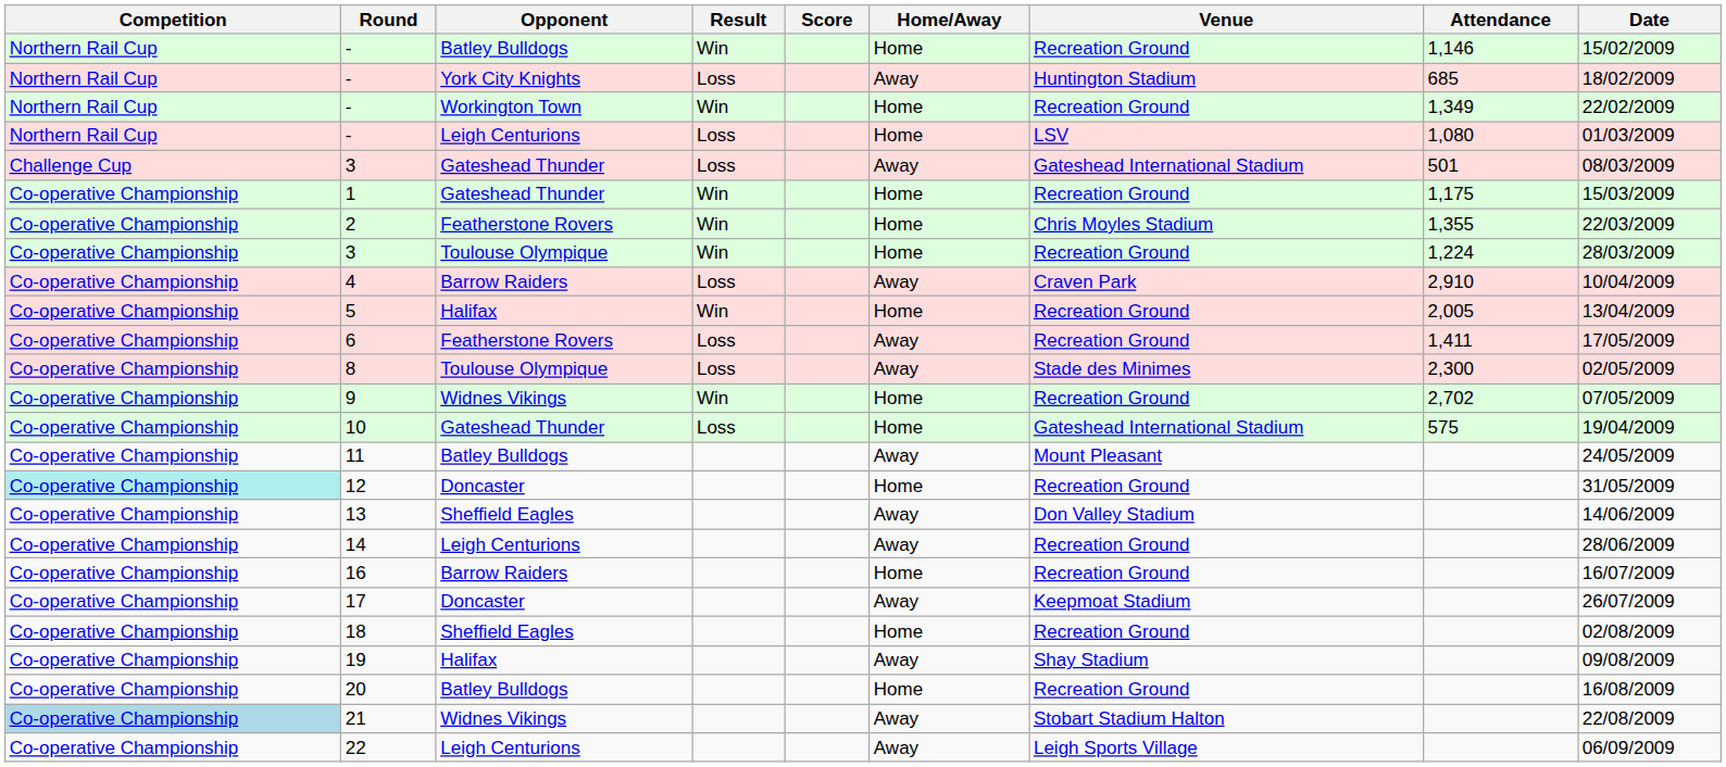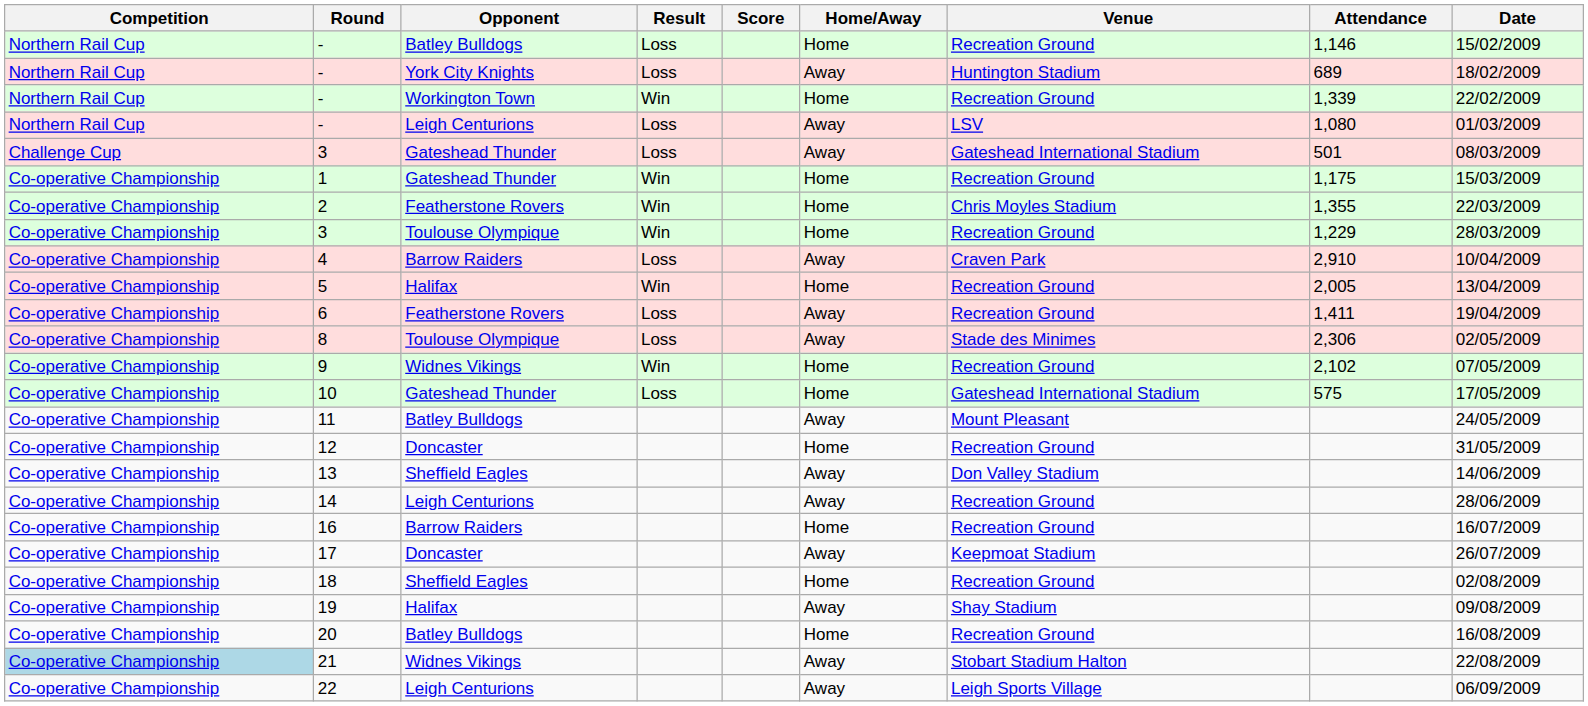 <table class="wikitable" style="font-size:85%;" width="100%">
 <tr>
 <th>Competition</th>
 <th>Round</th>
 <th>Opponent</th>
 <th>Result</th>
 <th>Score</th>
 <th>Home/Away</th>
 <th>Venue</th>
 <th>Attendance</th>
 <th>Date</th>
 </tr>
 <tr bgcolor="#ddffdd">
 <td><a href='#'>Northern Rail Cup</a></td>
 <td>-</td>
 <td> <a href='#'>Batley Bulldogs</a></td>
-<td>Win</td>
+<td>Loss</td>
 <td></td>
 <td>Home</td>
 <td><a href='#'>Recreation Ground</a></td>
 <td>1,146</td>
 <td>15/02/2009</td>
 </tr>
 <tr bgcolor="#ffdddd">
 <td><a href='#'>Northern Rail Cup</a></td>
 <td>-</td>
 <td> <a href='#'>York City Knights</a></td>
 <td>Loss</td>
 <td></td>
 <td>Away</td>
 <td><a href='#'>Huntington Stadium</a></td>
-<td>685</td>
+<td>689</td>
 <td>18/02/2009</td>
 </tr>
 <tr bgcolor="#ddffdd">
 <td><a href='#'>Northern Rail Cup</a></td>
 <td>-</td>
 <td> <a href='#'>Workington Town</a></td>
 <td>Win</td>
 <td></td>
 <td>Home</td>
 <td><a href='#'>Recreation Ground</a></td>
-<td>1,349</td>
+<td>1,339</td>
 <td>22/02/2009</td>
 </tr>
 <tr bgcolor="#ffdddd">
 <td><a href='#'>Northern Rail Cup</a></td>
 <td>-</td>
 <td> <a href='#'>Leigh Centurions</a></td>
 <td>Loss</td>
 <td></td>
-<td>Home</td>
+<td>Away</td>
 <td><a href='#'>LSV</a></td>
 <td>1,080</td>
 <td>01/03/2009</td>
 </tr>
 <tr bgcolor="#ffdddd">
 <td><a href='#'>Challenge Cup</a></td>
 <td>3</td>
 <td> <a href='#'>Gateshead Thunder</a></td>
 <td>Loss</td>
 <td></td>
 <td>Away</td>
 <td><a href='#'>Gateshead International Stadium</a></td>
 <td>501</td>
 <td>08/03/2009</td>
 </tr>
 <tr bgcolor="#ddffdd">
 <td><a href='#'>Co-operative Championship</a></td>
 <td>1</td>
 <td> <a href='#'>Gateshead Thunder</a></td>
 <td>Win</td>
 <td></td>
 <td>Home</td>
 <td><a href='#'>Recreation Ground</a></td>
 <td>1,175</td>
 <td>15/03/2009</td>
 </tr>
 <tr bgcolor="#ddffdd">
 <td><a href='#'>Co-operative Championship</a></td>
 <td>2</td>
 <td>  <a href='#'>Featherstone Rovers</a></td>
 <td>Win</td>
 <td></td>
 <td>Home</td>
 <td><a href='#'>Chris Moyles Stadium</a></td>
 <td>1,355</td>
 <td>22/03/2009</td>
 </tr>
 <tr bgcolor="#ddffdd">
 <td><a href='#'>Co-operative Championship</a></td>
 <td>3</td>
 <td> <a href='#'>Toulouse Olympique</a></td>
 <td>Win</td>
 <td></td>
 <td>Home</td>
 <td><a href='#'>Recreation Ground</a></td>
-<td>1,224</td>
+<td>1,229</td>
 <td>28/03/2009</td>
 </tr>
 <tr bgcolor="#ffdddd">
 <td><a href='#'>Co-operative Championship</a></td>
 <td>4</td>
 <td> <a href='#'>Barrow Raiders</a></td>
 <td>Loss</td>
 <td></td>
 <td>Away</td>
 <td><a href='#'>Craven Park</a></td>
 <td>2,910</td>
 <td>10/04/2009</td>
 </tr>
 <tr bgcolor="#ffdddd">
 <td><a href='#'>Co-operative Championship</a></td>
 <td>5</td>
 <td> <a href='#'>Halifax</a></td>
 <td>Win</td>
 <td></td>
 <td>Home</td>
 <td><a href='#'>Recreation Ground</a></td>
 <td>2,005</td>
 <td>13/04/2009</td>
 </tr>
 <tr bgcolor="#ffdddd">
 <td><a href='#'>Co-operative Championship</a></td>
 <td>6</td>
 <td>  <a href='#'>Featherstone Rovers</a></td>
 <td>Loss</td>
 <td></td>
 <td>Away</td>
 <td><a href='#'>Recreation Ground</a></td>
 <td>1,411</td>
-<td>17/05/2009</td>
+<td>19/04/2009</td>
 </tr>
 <tr bgcolor="#ffdddd">
 <td><a href='#'>Co-operative Championship</a></td>
 <td>8</td>
 <td> <a href='#'>Toulouse Olympique</a></td>
 <td>Loss</td>
 <td></td>
 <td>Away</td>
 <td><a href='#'>Stade des Minimes</a></td>
-<td>2,300</td>
+<td>2,306</td>
 <td>02/05/2009</td>
 </tr>
 <tr bgcolor="#ddffdd">
 <td><a href='#'>Co-operative Championship</a></td>
 <td>9</td>
 <td> <a href='#'>Widnes Vikings</a></td>
 <td>Win</td>
 <td></td>
 <td>Home</td>
 <td><a href='#'>Recreation Ground</a></td>
-<td>2,702</td>
+<td>2,102</td>
 <td>07/05/2009</td>
 </tr>
 <tr bgcolor="#ddffdd">
 <td><a href='#'>Co-operative Championship</a></td>
 <td>10</td>
 <td> <a href='#'>Gateshead Thunder</a></td>
 <td>Loss</td>
 <td></td>
 <td>Home</td>
 <td><a href='#'>Gateshead International Stadium</a></td>
 <td>575</td>
-<td>19/04/2009</td>
+<td>17/05/2009</td>
 </tr>
 <tr>
 <td><a href='#'>Co-operative Championship</a></td>
 <td>11</td>
 <td> <a href='#'>Batley Bulldogs</a></td>
 <td></td>
 <td></td>
 <td>Away</td>
 <td><a href='#'>Mount Pleasant</a></td>
 <td></td>
 <td>24/05/2009</td>
 </tr>
 <tr>
-<td style="background: paleturquoise;"><a href='#'>Co-operative Championship</a></td>
+<td><a href='#'>Co-operative Championship</a></td>
 <td>12</td>
 <td> <a href='#'>Doncaster</a></td>
 <td></td>
 <td></td>
 <td>Home</td>
 <td><a href='#'>Recreation Ground</a></td>
 <td></td>
 <td>31/05/2009</td>
 </tr>
 <tr>
 <td><a href='#'>Co-operative Championship</a></td>
 <td>13</td>
 <td> <a href='#'>Sheffield Eagles</a></td>
 <td></td>
 <td></td>
 <td>Away</td>
 <td><a href='#'>Don Valley Stadium</a></td>
 <td></td>
 <td>14/06/2009</td>
 </tr>
 <tr>
 <td><a href='#'>Co-operative Championship</a></td>
 <td>14</td>
 <td> <a href='#'>Leigh Centurions</a></td>
 <td></td>
 <td></td>
 <td>Away</td>
 <td><a href='#'>Recreation Ground</a></td>
 <td></td>
 <td>28/06/2009</td>
 </tr>
 <tr>
 <td><a href='#'>Co-operative Championship</a></td>
 <td>16</td>
 <td> <a href='#'>Barrow Raiders</a></td>
 <td></td>
 <td></td>
 <td>Home</td>
 <td><a href='#'>Recreation Ground</a></td>
 <td></td>
 <td>16/07/2009</td>
 </tr>
 <tr>
 <td><a href='#'>Co-operative Championship</a></td>
 <td>17</td>
 <td> <a href='#'>Doncaster</a></td>
 <td></td>
 <td></td>
 <td>Away</td>
 <td><a href='#'>Keepmoat Stadium</a></td>
 <td></td>
 <td>26/07/2009</td>
 </tr>
 <tr>
 <td><a href='#'>Co-operative Championship</a></td>
 <td>18</td>
 <td> <a href='#'>Sheffield Eagles</a></td>
 <td></td>
 <td></td>
 <td>Home</td>
 <td><a href='#'>Recreation Ground</a></td>
 <td></td>
 <td>02/08/2009</td>
 </tr>
 <tr>
 <td><a href='#'>Co-operative Championship</a></td>
 <td>19</td>
 <td> <a href='#'>Halifax</a></td>
 <td></td>
 <td></td>
 <td>Away</td>
 <td><a href='#'>Shay Stadium</a></td>
 <td></td>
 <td>09/08/2009</td>
 </tr>
 <tr>
 <td><a href='#'>Co-operative Championship</a></td>
 <td>20</td>
 <td> <a href='#'>Batley Bulldogs</a></td>
 <td></td>
 <td></td>
 <td>Home</td>
 <td><a href='#'>Recreation Ground</a></td>
 <td></td>
 <td>16/08/2009</td>
 </tr>
 <tr>
 <td style="background: lightblue;"><a href='#'>Co-operative Championship</a></td>
 <td>21</td>
 <td> <a href='#'>Widnes Vikings</a></td>
 <td></td>
 <td></td>
 <td>Away</td>
 <td><a href='#'>Stobart Stadium Halton</a></td>
 <td></td>
 <td>22/08/2009</td>
 </tr>
 <tr>
 <td><a href='#'>Co-operative Championship</a></td>
 <td>22</td>
 <td> <a href='#'>Leigh Centurions</a></td>
 <td></td>
 <td></td>
 <td>Away</td>
 <td><a href='#'>Leigh Sports Village</a></td>
 <td></td>
 <td>06/09/2009</td>
 </tr>
 </table>
